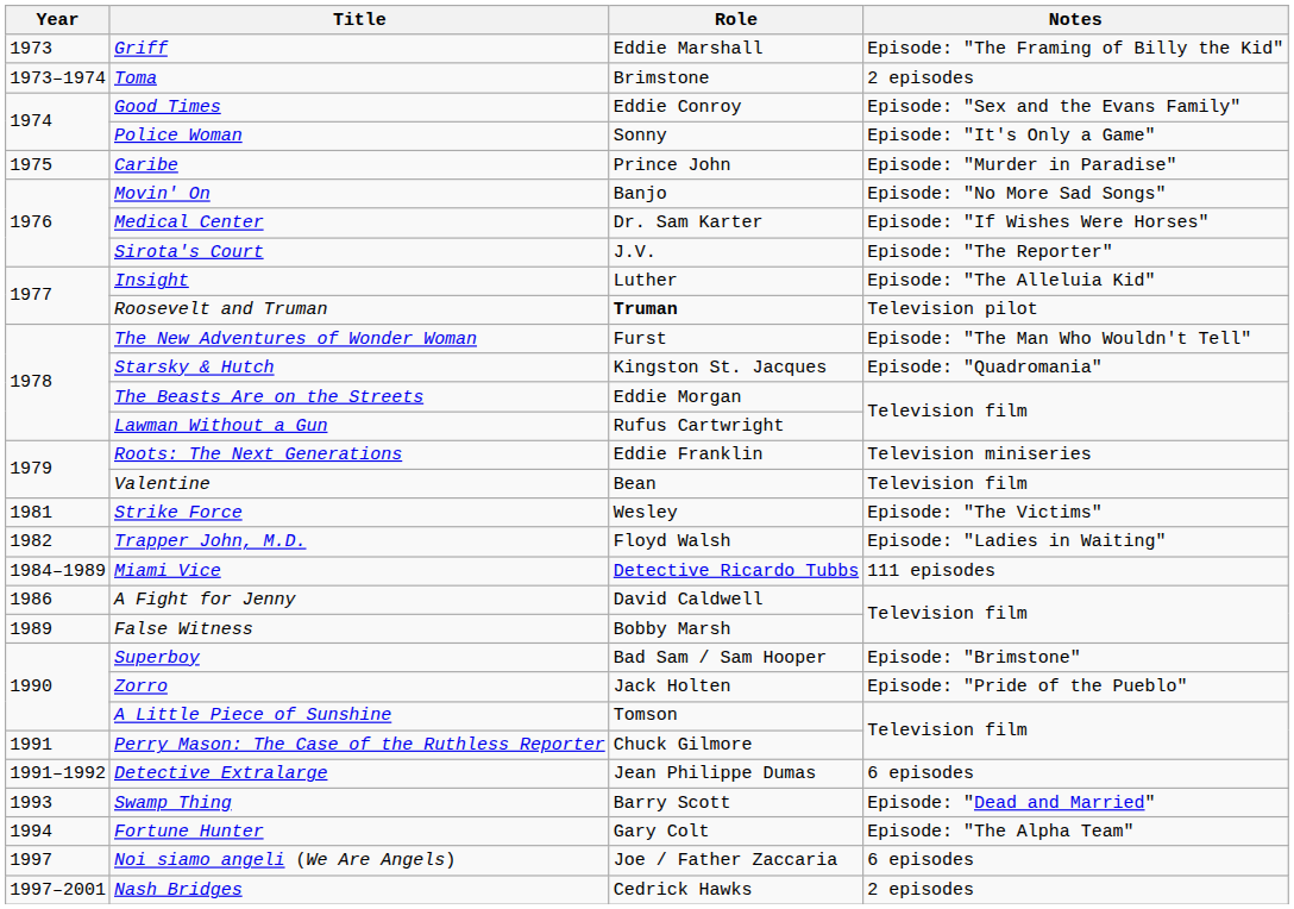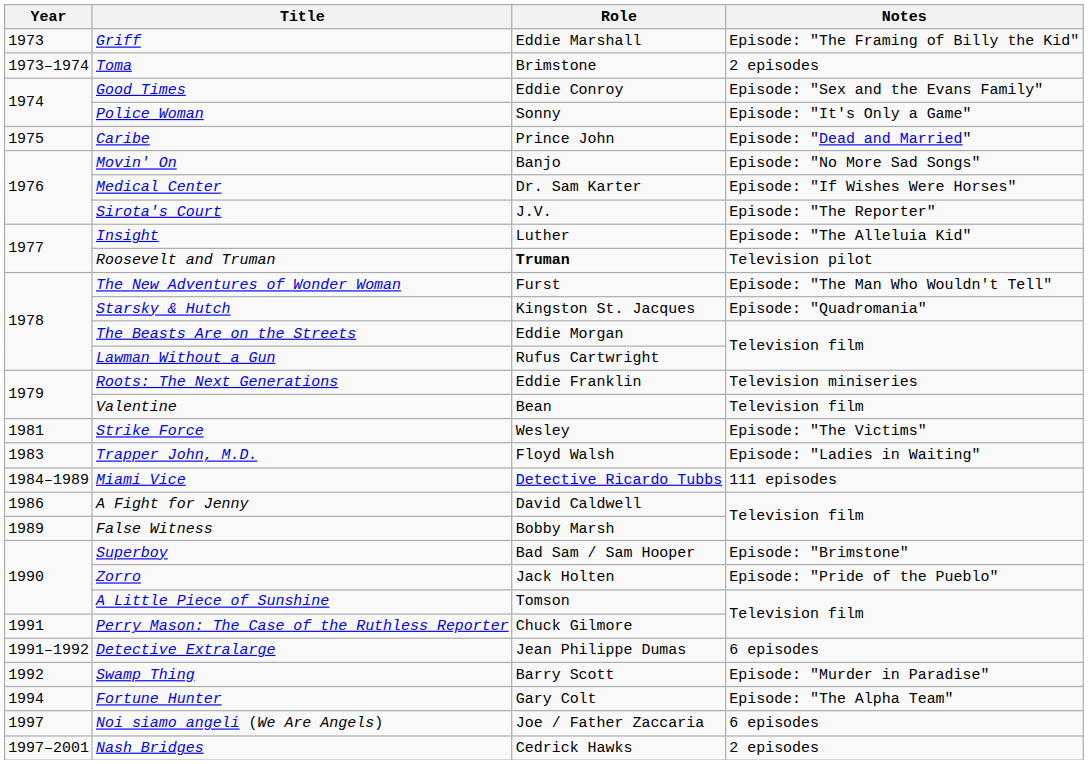 <table class="wikitable sortable">
 <tr>
 <th>Year</th>
 <th>Title</th>
 <th>Role</th>
 <th class="unsortable">Notes</th>
 </tr>
 <tr>
 <td>1973</td>
 <td><em><a href='#'>Griff</a></em></td>
 <td>Eddie Marshall</td>
 <td>Episode: "The Framing of Billy the Kid"</td>
 </tr>
 <tr>
 <td>1973–1974</td>
 <td><em><a href='#'>Toma</a></em></td>
 <td>Brimstone</td>
 <td>2 episodes</td>
 </tr>
 <tr>
 <td rowspan="2">1974</td>
 <td><em><a href='#'>Good Times</a></em></td>
 <td>Eddie Conroy</td>
 <td>Episode: "Sex and the Evans Family"</td>
 </tr>
 <tr>
 <td><em><a href='#'>Police Woman</a></em></td>
 <td>Sonny</td>
 <td>Episode: "It's Only a Game"</td>
 </tr>
 <tr>
 <td>1975</td>
 <td><em><a href='#'>Caribe</a></em></td>
 <td>Prince John</td>
-<td>Episode: "Murder in Paradise"</td>
+<td>Episode: "<a href='#'>Dead and Married</a>"</td>
 </tr>
 <tr>
 <td rowspan="3">1976</td>
 <td><em><a href='#'>Movin' On</a></em></td>
 <td>Banjo</td>
 <td>Episode: "No More Sad Songs"</td>
 </tr>
 <tr>
 <td><em><a href='#'>Medical Center</a></em></td>
 <td>Dr. Sam Karter</td>
 <td>Episode: "If Wishes Were Horses"</td>
 </tr>
 <tr>
 <td><em><a href='#'>Sirota's Court</a></em></td>
 <td>J.V.</td>
 <td>Episode: "The Reporter"</td>
 </tr>
 <tr>
 <td rowspan="2">1977</td>
 <td><em><a href='#'>Insight</a></em></td>
 <td>Luther</td>
 <td>Episode: "The Alleluia Kid"</td>
 </tr>
 <tr>
 <td><em>Roosevelt and Truman</em></td>
 <td><strong>Truman</strong></td>
 <td>Television pilot</td>
 </tr>
 <tr>
 <td rowspan="4">1978</td>
 <td><em><a href='#'>The New Adventures of Wonder Woman</a></em></td>
 <td>Furst</td>
 <td>Episode: "The Man Who Wouldn't Tell"</td>
 </tr>
 <tr>
 <td><em><a href='#'>Starsky & Hutch</a></em></td>
 <td>Kingston St. Jacques</td>
 <td>Episode: "Quadromania"</td>
 </tr>
 <tr>
 <td><em><a href='#'>The Beasts Are on the Streets</a></em></td>
 <td>Eddie Morgan</td>
 <td rowspan="2">Television film</td>
 </tr>
 <tr>
 <td><em><a href='#'>Lawman Without a Gun</a></em></td>
 <td>Rufus Cartwright</td>
 </tr>
 <tr>
 <td rowspan="2">1979</td>
 <td><em><a href='#'>Roots: The Next Generations</a></em></td>
 <td>Eddie Franklin</td>
 <td>Television miniseries</td>
 </tr>
 <tr>
 <td><em>Valentine</em></td>
 <td>Bean</td>
 <td>Television film</td>
 </tr>
 <tr>
 <td>1981</td>
 <td><em><a href='#'>Strike Force</a></em></td>
 <td>Wesley</td>
 <td>Episode: "The Victims"</td>
 </tr>
 <tr>
-<td>1982</td>
+<td>1983</td>
 <td><em><a href='#'>Trapper John, M.D.</a></em></td>
 <td>Floyd Walsh</td>
 <td>Episode: "Ladies in Waiting"</td>
 </tr>
 <tr>
 <td>1984–1989</td>
 <td><em><a href='#'>Miami Vice</a></em></td>
 <td><a href='#'>Detective Ricardo Tubbs</a></td>
 <td>111 episodes</td>
 </tr>
 <tr>
 <td>1986</td>
 <td><em>A Fight for Jenny</em></td>
 <td>David Caldwell</td>
 <td rowspan="2">Television film</td>
 </tr>
 <tr>
 <td>1989</td>
 <td><em>False Witness</em></td>
 <td>Bobby Marsh</td>
 </tr>
 <tr>
 <td rowspan="3">1990</td>
 <td><em><a href='#'>Superboy</a></em></td>
 <td>Bad Sam / Sam Hooper</td>
 <td>Episode: "Brimstone"</td>
 </tr>
 <tr>
 <td><em><a href='#'>Zorro</a></em></td>
 <td>Jack Holten</td>
 <td>Episode: "Pride of the Pueblo"</td>
 </tr>
 <tr>
 <td><em><a href='#'>A Little Piece of Sunshine</a></em></td>
 <td>Tomson</td>
 <td rowspan="2">Television film</td>
 </tr>
 <tr>
 <td>1991</td>
 <td><em><a href='#'>Perry Mason: The Case of the Ruthless Reporter</a></em></td>
 <td>Chuck Gilmore</td>
 </tr>
 <tr>
 <td>1991–1992</td>
 <td><em><a href='#'>Detective Extralarge</a></em></td>
 <td>Jean Philippe Dumas</td>
 <td>6 episodes</td>
 </tr>
 <tr>
-<td>1993</td>
+<td>1992</td>
 <td><em><a href='#'>Swamp Thing</a></em></td>
 <td>Barry Scott</td>
-<td>Episode: "<a href='#'>Dead and Married</a>"</td>
+<td>Episode: "Murder in Paradise"</td>
 </tr>
 <tr>
 <td>1994</td>
 <td><em><a href='#'>Fortune Hunter</a></em></td>
 <td>Gary Colt</td>
 <td>Episode: "The Alpha Team"</td>
 </tr>
 <tr>
 <td>1997</td>
 <td><em><a href='#'>Noi siamo angeli</a></em> (<em>We Are Angels</em>)</td>
 <td>Joe / Father Zaccaria</td>
 <td>6 episodes</td>
 </tr>
 <tr>
 <td>1997–2001</td>
 <td><em><a href='#'>Nash Bridges</a></em></td>
 <td>Cedrick Hawks</td>
 <td>2 episodes</td>
 </tr>
 </table>
